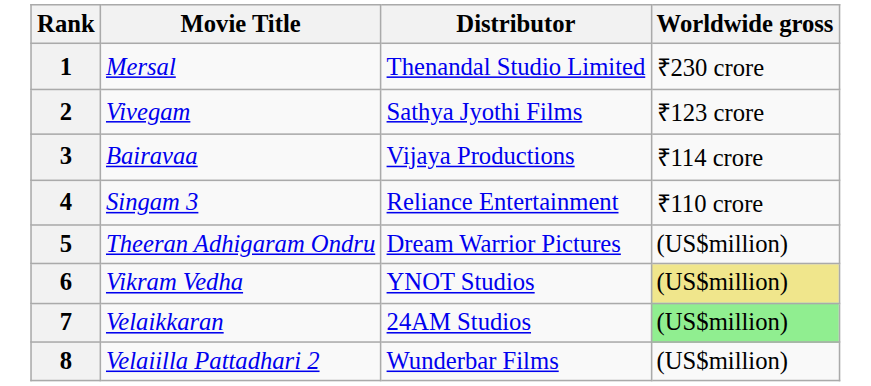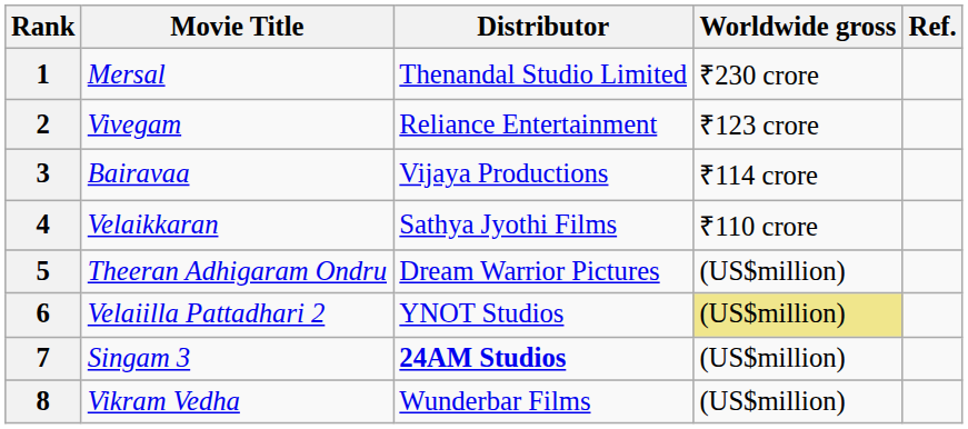 <table class="wikitable sortable" style="margin:auto; margin:auto;">
 <tr>
 <th>Rank</th>
 <th>Movie Title</th>
 <th>Distributor</th>
 <th>Worldwide gross</th>
+<th>Ref.</th>
 </tr>
 <tr>
 <th style="text-align:center;">1</th>
 <td><em><a href='#'>Mersal</a></em></td>
 <td><a href='#'>Thenandal Studio Limited</a></td>
 <td>₹230 crore</td>
+<td></td>
 </tr>
 <tr>
 <th style="text-align:center;">2</th>
 <td><em><a href='#'>Vivegam</a></em></td>
-<td><a href='#'>Sathya Jyothi Films</a></td>
+<td><a href='#'>Reliance Entertainment</a></td>
 <td>₹123 crore</td>
+<td></td>
 </tr>
 <tr>
 <th style="text-align:center;">3</th>
 <td><em><a href='#'>Bairavaa</a></em></td>
 <td><a href='#'>Vijaya Productions</a></td>
 <td>₹114 crore</td>
+<td></td>
 </tr>
 <tr>
 <th style="text-align:center;">4</th>
-<td><em><a href='#'>Singam 3</a></em></td>
-<td><a href='#'>Reliance Entertainment</a></td>
+<td><em><a href='#'>Velaikkaran</a></em></td>
+<td><a href='#'>Sathya Jyothi Films</a></td>
 <td>₹110 crore</td>
+<td></td>
 </tr>
 <tr>
 <th style="text-align:center;">5</th>
 <td><em><a href='#'>Theeran Adhigaram Ondru</a></em></td>
 <td><a href='#'>Dream Warrior Pictures</a></td>
 <td>  (US$million)</td>
+<td></td>
 </tr>
 <tr>
 <th style="text-align:center;">6</th>
-<td><em><a href='#'>Vikram Vedha</a></em></td>
+<td><em><a href='#'>Velaiilla Pattadhari 2</a></em></td>
 <td><a href='#'>YNOT Studios</a></td>
 <td style="background: khaki;">  (US$million)</td>
+<td></td>
 </tr>
 <tr>
 <th style="text-align:center;">7</th>
-<td><em><a href='#'>Velaikkaran</a></em></td>
-<td><a href='#'>24AM Studios</a></td>
-<td style="background: lightgreen;">  (US$million)</td>
+<td><em><a href='#'>Singam 3</a></em></td>
+<td><strong><a href='#'>24AM Studios</a></strong></td>
+<td>  (US$million)</td>
+<td></td>
 </tr>
 <tr>
 <th style="text-align:center;">8</th>
-<td><em><a href='#'>Velaiilla Pattadhari 2</a></em></td>
+<td><em><a href='#'>Vikram Vedha</a></em></td>
 <td><a href='#'>Wunderbar Films</a></td>
 <td>  (US$million)</td>
+<td></td>
 </tr>
 </table>
